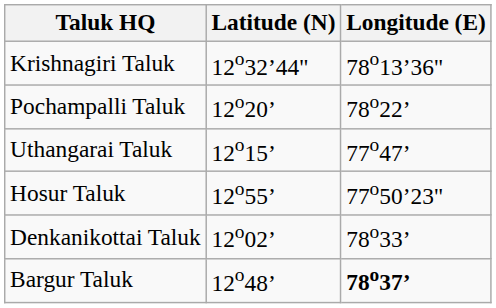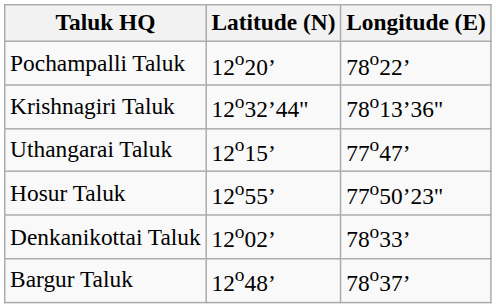 <table class="wikitable">
 <tr>
 <th>Taluk HQ</th>
 <th>Latitude (N)</th>
 <th>Longitude (E)</th>
 </tr>
 <tr>
+<td>Pochampalli Taluk</td>
+<td>12<sup>o</sup>20’</td>
+<td>78<sup>o</sup>22’</td>
+</tr>
+<tr>
 <td>Krishnagiri Taluk</td>
 <td>12<sup>o</sup>32’44"</td>
 <td>78<sup>o</sup>13’36"</td>
-</tr>
-<tr>
-<td>Pochampalli Taluk</td>
-<td>12<sup>o</sup>20’</td>
-<td>78<sup>o</sup>22’</td>
 </tr>
 <tr>
 <td>Uthangarai Taluk</td>
 <td>12<sup>o</sup>15’</td>
 <td>77<sup>o</sup>47’</td>
 </tr>
 <tr>
 <td>Hosur Taluk</td>
 <td>12<sup>o</sup>55’</td>
 <td>77<sup>o</sup>50’23"</td>
 </tr>
 <tr>
 <td>Denkanikottai Taluk</td>
 <td>12<sup>o</sup>02’</td>
 <td>78<sup>o</sup>33’</td>
 </tr>
 <tr>
 <td>Bargur Taluk</td>
 <td>12<sup>o</sup>48’</td>
-<td><strong>78<sup>o</sup>37’</strong></td>
+<td>78<sup>o</sup>37’</td>
 </tr>
 </table>
